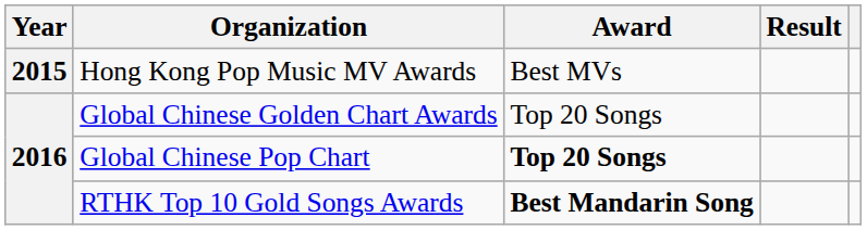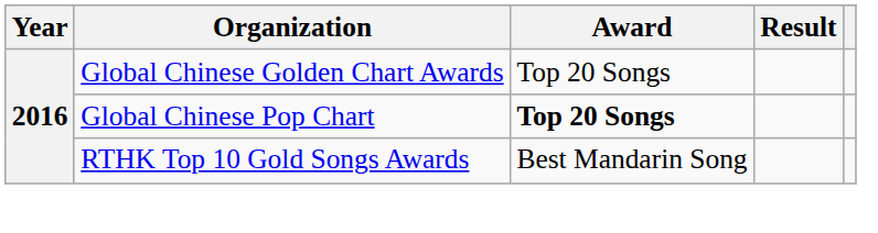 <table class="wikitable sortable plainrowheaders">
 <tr>
 <th scope="col">Year</th>
 <th scope="col">Organization</th>
 <th scope="col">Award</th>
 <th scope="col">Result</th>
 <th class="unsortable"></th>
-</tr>
-<tr>
-<th scope="row">2015</th>
-<td>Hong Kong Pop Music MV Awards</td>
-<td>Best MVs</td>
-<td></td>
-<td align="center"></td>
 </tr>
 <tr>
 <th rowspan="3" scope="row">2016</th>
 <td><a href='#'>Global Chinese Golden Chart Awards</a></td>
 <td>Top 20 Songs</td>
 <td></td>
 <td align="center"></td>
 </tr>
 <tr>
 <td><a href='#'>Global Chinese Pop Chart</a></td>
 <td><strong>Top 20 Songs</strong></td>
 <td></td>
 <td align="center"></td>
 </tr>
 <tr>
 <td><a href='#'>RTHK Top 10 Gold Songs Awards</a></td>
-<td><strong>Best Mandarin Song</strong></td>
+<td>Best Mandarin Song</td>
 <td></td>
 <td align="center"></td>
 </tr>
 </table>
